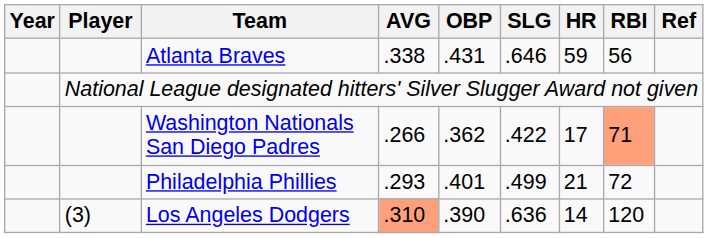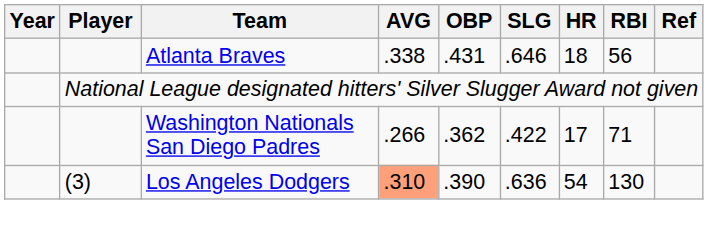 <table class="wikitable sortable" border="1">
 <tr>
 <th>Year</th>
 <th>Player</th>
 <th>Team</th>
 <th>AVG</th>
 <th>OBP</th>
 <th>SLG</th>
 <th>HR</th>
 <th>RBI</th>
 <th class="unsortable">Ref</th>
 </tr>
 <tr>
 <td></td>
 <td></td>
 <td><a href='#'>Atlanta Braves</a></td>
 <td>.338</td>
 <td>.431</td>
 <td>.646</td>
-<td>59</td>
+<td>18</td>
 <td>56</td>
 <td></td>
 </tr>
 <tr>
 <td></td>
 <td colspan=8 style="text-align:center"><em>National League designated hitters' Silver Slugger Award not given</em></td>
 </tr>
 <tr>
 <td></td>
 <td></td>
 <td><a href='#'>Washington Nationals</a><br><a href='#'>San Diego Padres</a></td>
 <td>.266</td>
 <td>.362</td>
 <td>.422</td>
 <td>17</td>
-<td style="background: lightsalmon;">71</td>
+<td>71</td>
 <td><br></td>
-</tr>
-<tr>
-<td></td>
-<td></td>
-<td><a href='#'>Philadelphia Phillies</a></td>
-<td>.293</td>
-<td>.401</td>
-<td>.499</td>
-<td>21</td>
-<td>72</td>
-<td></td>
 </tr>
 <tr>
 <td></td>
 <td> (3)</td>
 <td><a href='#'>Los Angeles Dodgers</a></td>
 <td style="background: lightsalmon;">.310</td>
 <td>.390</td>
 <td>.636</td>
-<td>14</td>
-<td>120</td>
+<td>54</td>
+<td>130</td>
 <td></td>
 </tr>
 </table>
